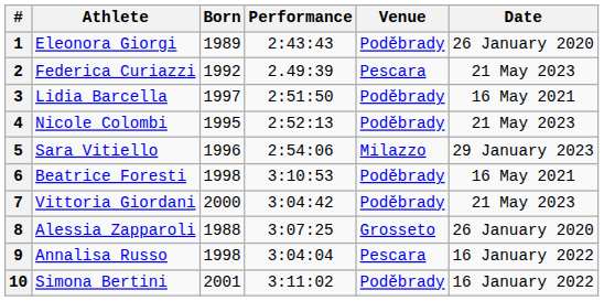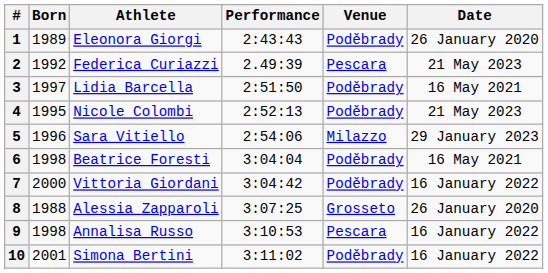 <table class="wikitable" style="font-size:90%; text-align:center;">
 <tr>
 <th>#</th>
+<th>Born</th>
 <th>Athlete</th>
-<th>Born</th>
 <th>Performance</th>
 <th>Venue</th>
 <th>Date</th>
 </tr>
 <tr>
 <th>1</th>
+<td>1989</td>
 <td align=left><a href='#'>Eleonora Giorgi</a></td>
-<td>1989</td>
 <td>2:43:43</td>
 <td align=left> <a href='#'>Poděbrady</a></td>
 <td>26 January 2020</td>
 </tr>
 <tr>
 <th>2</th>
+<td>1992</td>
 <td align=left><a href='#'>Federica Curiazzi</a></td>
-<td>1992</td>
 <td>2.49:39</td>
 <td align=left> <a href='#'>Pescara</a></td>
 <td>21 May 2023</td>
 </tr>
 <tr>
 <th>3</th>
+<td>1997</td>
 <td align=left><a href='#'>Lidia Barcella</a></td>
-<td>1997</td>
 <td>2:51:50</td>
 <td align=left> <a href='#'>Poděbrady</a></td>
 <td>16 May 2021</td>
 </tr>
 <tr>
 <th>4</th>
+<td>1995</td>
 <td align=left><a href='#'>Nicole Colombi</a></td>
-<td>1995</td>
 <td>2:52:13</td>
 <td align=left> <a href='#'>Poděbrady</a></td>
 <td>21 May 2023</td>
 </tr>
 <tr>
 <th>5</th>
+<td>1996</td>
 <td align=left><a href='#'>Sara Vitiello</a></td>
-<td>1996</td>
 <td>2:54:06</td>
 <td align=left> <a href='#'>Milazzo</a></td>
 <td>29 January 2023</td>
 </tr>
 <tr>
 <th>6</th>
+<td>1998</td>
 <td align=left><a href='#'>Beatrice Foresti</a></td>
-<td>1998</td>
-<td>3:10:53</td>
+<td>3:04:04</td>
 <td align=left> <a href='#'>Poděbrady</a></td>
 <td>16 May 2021</td>
 </tr>
 <tr>
 <th>7</th>
+<td>2000</td>
 <td align=left><a href='#'>Vittoria Giordani</a></td>
-<td>2000</td>
 <td>3:04:42</td>
 <td align=left> <a href='#'>Poděbrady</a></td>
-<td>21 May 2023</td>
+<td>16 January 2022</td>
 </tr>
 <tr>
 <th>8</th>
+<td>1988</td>
 <td align=left><a href='#'>Alessia Zapparoli</a></td>
-<td>1988</td>
 <td>3:07:25</td>
 <td align=left> <a href='#'>Grosseto</a></td>
 <td>26 January 2020</td>
 </tr>
 <tr>
 <th>9</th>
+<td>1998</td>
 <td align=left><a href='#'>Annalisa Russo</a></td>
-<td>1998</td>
-<td>3:04:04</td>
+<td>3:10:53</td>
 <td align=left> <a href='#'>Pescara</a></td>
 <td>16 January 2022</td>
 </tr>
 <tr>
 <th>10</th>
+<td>2001</td>
 <td align=left><a href='#'>Simona Bertini</a></td>
-<td>2001</td>
 <td>3:11:02</td>
 <td align=left> <a href='#'>Poděbrady</a></td>
 <td>16 January 2022</td>
 </tr>
 </table>
